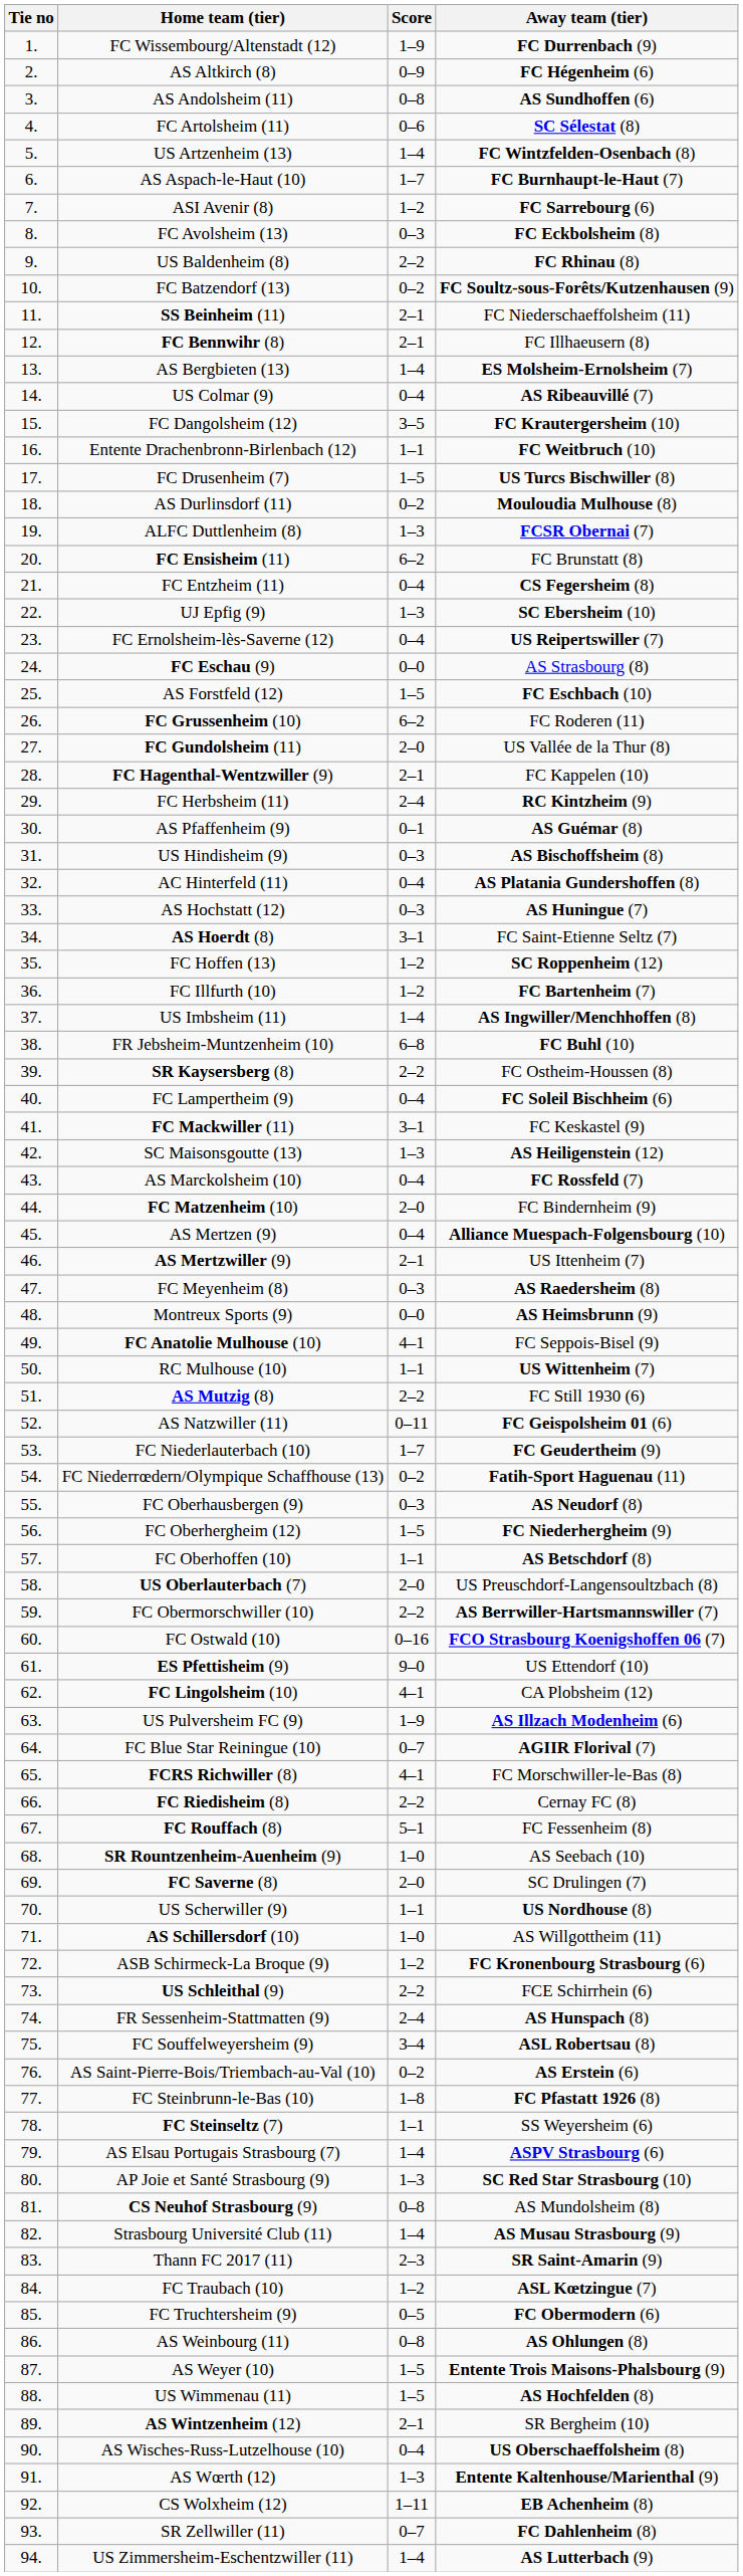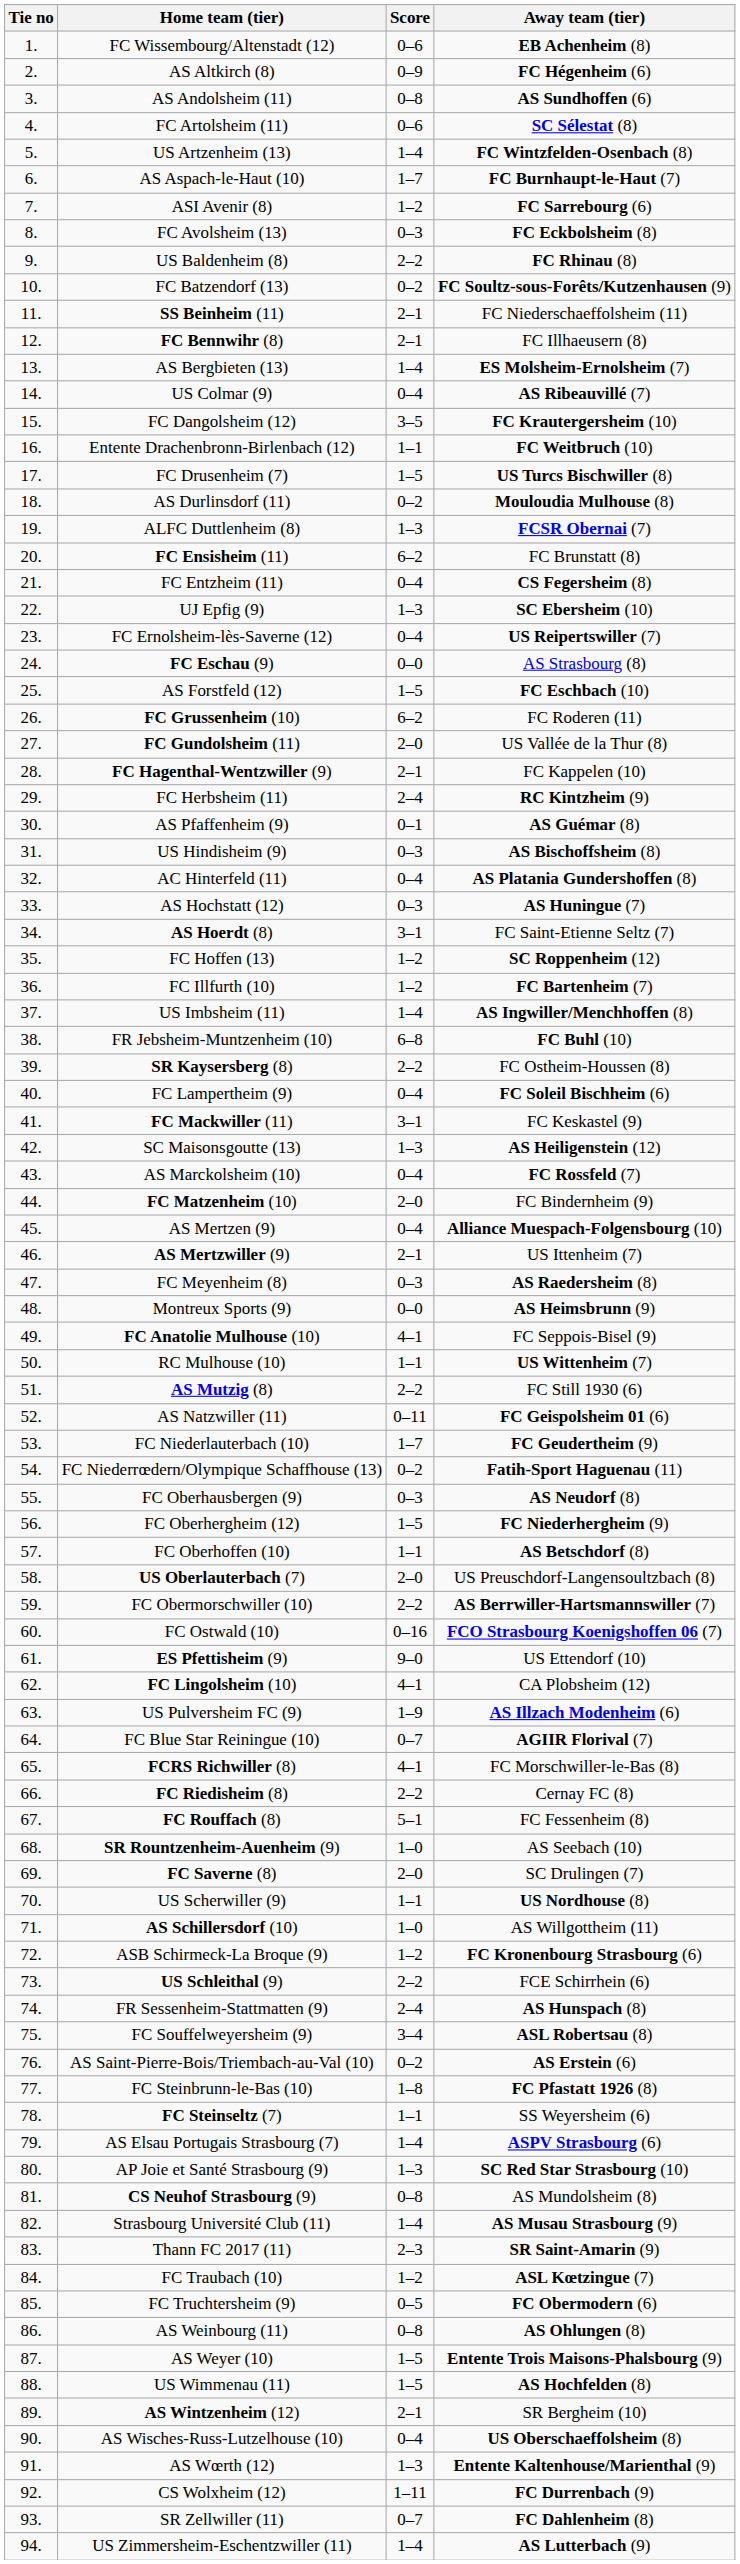 <table class="wikitable" style="text-align: center">
 <tr>
 <th>Tie no</th>
 <th>Home team (tier)</th>
 <th>Score</th>
 <th>Away team (tier)</th>
 </tr>
 <tr>
 <td>1.</td>
 <td>FC Wissembourg/Altenstadt (12)</td>
-<td>1–9</td>
-<td><strong>FC Durrenbach</strong> (9)</td>
+<td>0–6</td>
+<td><strong>EB Achenheim</strong> (8)</td>
 </tr>
 <tr>
 <td>2.</td>
 <td>AS Altkirch (8)</td>
 <td>0–9</td>
 <td><strong>FC Hégenheim</strong> (6)</td>
 </tr>
 <tr>
 <td>3.</td>
 <td>AS Andolsheim (11)</td>
 <td>0–8</td>
 <td><strong>AS Sundhoffen</strong> (6)</td>
 </tr>
 <tr>
 <td>4.</td>
 <td>FC Artolsheim (11)</td>
 <td>0–6</td>
 <td><strong><a href='#'>SC Sélestat</a></strong> (8)</td>
 </tr>
 <tr>
 <td>5.</td>
 <td>US Artzenheim (13)</td>
 <td>1–4</td>
 <td><strong>FC Wintzfelden-Osenbach</strong> (8)</td>
 </tr>
 <tr>
 <td>6.</td>
 <td>AS Aspach-le-Haut (10)</td>
 <td>1–7</td>
 <td><strong>FC Burnhaupt-le-Haut</strong> (7)</td>
 </tr>
 <tr>
 <td>7.</td>
 <td>ASI Avenir (8)</td>
 <td>1–2</td>
 <td><strong>FC Sarrebourg</strong> (6)</td>
 </tr>
 <tr>
 <td>8.</td>
 <td>FC Avolsheim (13)</td>
 <td>0–3</td>
 <td><strong>FC Eckbolsheim</strong> (8)</td>
 </tr>
 <tr>
 <td>9.</td>
 <td>US Baldenheim (8)</td>
 <td>2–2 </td>
 <td><strong>FC Rhinau</strong> (8)</td>
 </tr>
 <tr>
 <td>10.</td>
 <td>FC Batzendorf (13)</td>
 <td>0–2</td>
 <td><strong>FC Soultz-sous-Forêts/Kutzenhausen</strong> (9)</td>
 </tr>
 <tr>
 <td>11.</td>
 <td><strong>SS Beinheim</strong> (11)</td>
 <td>2–1</td>
 <td>FC Niederschaeffolsheim (11)</td>
 </tr>
 <tr>
 <td>12.</td>
 <td><strong>FC Bennwihr</strong> (8)</td>
 <td>2–1</td>
 <td>FC Illhaeusern (8)</td>
 </tr>
 <tr>
 <td>13.</td>
 <td>AS Bergbieten (13)</td>
 <td>1–4</td>
 <td><strong>ES Molsheim-Ernolsheim</strong> (7)</td>
 </tr>
 <tr>
 <td>14.</td>
 <td>US Colmar (9)</td>
 <td>0–4</td>
 <td><strong>AS Ribeauvillé</strong> (7)</td>
 </tr>
 <tr>
 <td>15.</td>
 <td>FC Dangolsheim (12)</td>
 <td>3–5</td>
 <td><strong>FC Krautergersheim</strong> (10)</td>
 </tr>
 <tr>
 <td>16.</td>
 <td>Entente Drachenbronn-Birlenbach (12)</td>
 <td>1–1 </td>
 <td><strong>FC Weitbruch</strong> (10)</td>
 </tr>
 <tr>
 <td>17.</td>
 <td>FC Drusenheim (7)</td>
 <td>1–5</td>
 <td><strong>US Turcs Bischwiller</strong> (8)</td>
 </tr>
 <tr>
 <td>18.</td>
 <td>AS Durlinsdorf (11)</td>
 <td>0–2</td>
 <td><strong>Mouloudia Mulhouse</strong> (8)</td>
 </tr>
 <tr>
 <td>19.</td>
 <td>ALFC Duttlenheim (8)</td>
 <td>1–3</td>
 <td><strong><a href='#'>FCSR Obernai</a></strong> (7)</td>
 </tr>
 <tr>
 <td>20.</td>
 <td><strong>FC Ensisheim</strong> (11)</td>
 <td>6–2</td>
 <td>FC Brunstatt (8)</td>
 </tr>
 <tr>
 <td>21.</td>
 <td>FC Entzheim (11)</td>
 <td>0–4</td>
 <td><strong>CS Fegersheim</strong> (8)</td>
 </tr>
 <tr>
 <td>22.</td>
 <td>UJ Epfig (9)</td>
 <td>1–3</td>
 <td><strong>SC Ebersheim</strong> (10)</td>
 </tr>
 <tr>
 <td>23.</td>
 <td>FC Ernolsheim-lès-Saverne (12)</td>
 <td>0–4</td>
 <td><strong>US Reipertswiller</strong> (7)</td>
 </tr>
 <tr>
 <td>24.</td>
 <td><strong>FC Eschau</strong> (9)</td>
 <td>0–0 </td>
 <td><a href='#'>AS Strasbourg</a> (8)</td>
 </tr>
 <tr>
 <td>25.</td>
 <td>AS Forstfeld (12)</td>
 <td>1–5</td>
 <td><strong>FC Eschbach</strong> (10)</td>
 </tr>
 <tr>
 <td>26.</td>
 <td><strong>FC Grussenheim</strong> (10)</td>
 <td>6–2</td>
 <td>FC Roderen (11)</td>
 </tr>
 <tr>
 <td>27.</td>
 <td><strong>FC Gundolsheim</strong> (11)</td>
 <td>2–0</td>
 <td>US Vallée de la Thur (8)</td>
 </tr>
 <tr>
 <td>28.</td>
 <td><strong>FC Hagenthal-Wentzwiller</strong> (9)</td>
 <td>2–1</td>
 <td>FC Kappelen (10)</td>
 </tr>
 <tr>
 <td>29.</td>
 <td>FC Herbsheim (11)</td>
 <td>2–4</td>
 <td><strong>RC Kintzheim</strong> (9)</td>
 </tr>
 <tr>
 <td>30.</td>
 <td>AS Pfaffenheim (9)</td>
 <td>0–1</td>
 <td><strong>AS Guémar</strong> (8)</td>
 </tr>
 <tr>
 <td>31.</td>
 <td>US Hindisheim (9)</td>
 <td>0–3</td>
 <td><strong>AS Bischoffsheim</strong> (8)</td>
 </tr>
 <tr>
 <td>32.</td>
 <td>AC Hinterfeld (11)</td>
 <td>0–4</td>
 <td><strong>AS Platania Gundershoffen</strong> (8)</td>
 </tr>
 <tr>
 <td>33.</td>
 <td>AS Hochstatt (12)</td>
 <td>0–3</td>
 <td><strong>AS Huningue</strong> (7)</td>
 </tr>
 <tr>
 <td>34.</td>
 <td><strong>AS Hoerdt</strong> (8)</td>
 <td>3–1</td>
 <td>FC Saint-Etienne Seltz (7)</td>
 </tr>
 <tr>
 <td>35.</td>
 <td>FC Hoffen (13)</td>
 <td>1–2</td>
 <td><strong>SC Roppenheim</strong> (12)</td>
 </tr>
 <tr>
 <td>36.</td>
 <td>FC Illfurth (10)</td>
 <td>1–2</td>
 <td><strong>FC Bartenheim</strong> (7)</td>
 </tr>
 <tr>
 <td>37.</td>
 <td>US Imbsheim (11)</td>
 <td>1–4</td>
 <td><strong>AS Ingwiller/Menchhoffen</strong> (8)</td>
 </tr>
 <tr>
 <td>38.</td>
 <td>FR Jebsheim-Muntzenheim (10)</td>
 <td>6–8</td>
 <td><strong>FC Buhl</strong> (10)</td>
 </tr>
 <tr>
 <td>39.</td>
 <td><strong>SR Kaysersberg</strong> (8)</td>
 <td>2–2 </td>
 <td>FC Ostheim-Houssen (8)</td>
 </tr>
 <tr>
 <td>40.</td>
 <td>FC Lampertheim (9)</td>
 <td>0–4</td>
 <td><strong>FC Soleil Bischheim</strong> (6)</td>
 </tr>
 <tr>
 <td>41.</td>
 <td><strong>FC Mackwiller</strong> (11)</td>
 <td>3–1</td>
 <td>FC Keskastel (9)</td>
 </tr>
 <tr>
 <td>42.</td>
 <td>SC Maisonsgoutte (13)</td>
 <td>1–3</td>
 <td><strong>AS Heiligenstein</strong> (12)</td>
 </tr>
 <tr>
 <td>43.</td>
 <td>AS Marckolsheim (10)</td>
 <td>0–4</td>
 <td><strong>FC Rossfeld</strong> (7)</td>
 </tr>
 <tr>
 <td>44.</td>
 <td><strong>FC Matzenheim</strong> (10)</td>
 <td>2–0</td>
 <td>FC Bindernheim (9)</td>
 </tr>
 <tr>
 <td>45.</td>
 <td>AS Mertzen (9)</td>
 <td>0–4</td>
 <td><strong>Alliance Muespach-Folgensbourg</strong> (10)</td>
 </tr>
 <tr>
 <td>46.</td>
 <td><strong>AS Mertzwiller</strong> (9)</td>
 <td>2–1</td>
 <td>US Ittenheim (7)</td>
 </tr>
 <tr>
 <td>47.</td>
 <td>FC Meyenheim (8)</td>
 <td>0–3</td>
 <td><strong>AS Raedersheim</strong> (8)</td>
 </tr>
 <tr>
 <td>48.</td>
 <td>Montreux Sports (9)</td>
 <td>0–0 </td>
 <td><strong>AS Heimsbrunn</strong> (9)</td>
 </tr>
 <tr>
 <td>49.</td>
 <td><strong>FC Anatolie Mulhouse</strong> (10)</td>
 <td>4–1</td>
 <td>FC Seppois-Bisel (9)</td>
 </tr>
 <tr>
 <td>50.</td>
 <td>RC Mulhouse (10)</td>
 <td>1–1 </td>
 <td><strong>US Wittenheim</strong> (7)</td>
 </tr>
 <tr>
 <td>51.</td>
 <td><strong><a href='#'>AS Mutzig</a></strong> (8)</td>
 <td>2–2 </td>
 <td>FC Still 1930 (6)</td>
 </tr>
 <tr>
 <td>52.</td>
 <td>AS Natzwiller (11)</td>
 <td>0–11</td>
 <td><strong>FC Geispolsheim 01</strong> (6)</td>
 </tr>
 <tr>
 <td>53.</td>
 <td>FC Niederlauterbach (10)</td>
 <td>1–7</td>
 <td><strong>FC Geudertheim</strong> (9)</td>
 </tr>
 <tr>
 <td>54.</td>
 <td>FC Niederrœdern/Olympique Schaffhouse (13)</td>
 <td>0–2</td>
 <td><strong>Fatih-Sport Haguenau</strong> (11)</td>
 </tr>
 <tr>
 <td>55.</td>
 <td>FC Oberhausbergen (9)</td>
 <td>0–3</td>
 <td><strong>AS Neudorf</strong> (8)</td>
 </tr>
 <tr>
 <td>56.</td>
 <td>FC Oberhergheim (12)</td>
 <td>1–5</td>
 <td><strong>FC Niederhergheim</strong> (9)</td>
 </tr>
 <tr>
 <td>57.</td>
 <td>FC Oberhoffen (10)</td>
 <td>1–1 </td>
 <td><strong>AS Betschdorf</strong> (8)</td>
 </tr>
 <tr>
 <td>58.</td>
 <td><strong>US Oberlauterbach</strong> (7)</td>
 <td>2–0</td>
 <td>US Preuschdorf-Langensoultzbach (8)</td>
 </tr>
 <tr>
 <td>59.</td>
 <td>FC Obermorschwiller (10)</td>
 <td>2–2 </td>
 <td><strong>AS Berrwiller-Hartsmannswiller</strong> (7)</td>
 </tr>
 <tr>
 <td>60.</td>
 <td>FC Ostwald (10)</td>
 <td>0–16</td>
 <td><strong><a href='#'>FCO Strasbourg Koenigshoffen 06</a></strong> (7)</td>
 </tr>
 <tr>
 <td>61.</td>
 <td><strong>ES Pfettisheim</strong> (9)</td>
 <td>9–0</td>
 <td>US Ettendorf (10)</td>
 </tr>
 <tr>
 <td>62.</td>
 <td><strong>FC Lingolsheim</strong> (10)</td>
 <td>4–1</td>
 <td>CA Plobsheim (12)</td>
 </tr>
 <tr>
 <td>63.</td>
 <td>US Pulversheim FC (9)</td>
 <td>1–9</td>
 <td><strong><a href='#'>AS Illzach Modenheim</a></strong> (6)</td>
 </tr>
 <tr>
 <td>64.</td>
 <td>FC Blue Star Reiningue (10)</td>
 <td>0–7</td>
 <td><strong>AGIIR Florival</strong> (7)</td>
 </tr>
 <tr>
 <td>65.</td>
 <td><strong>FCRS Richwiller</strong> (8)</td>
 <td>4–1</td>
 <td>FC Morschwiller-le-Bas (8)</td>
 </tr>
 <tr>
 <td>66.</td>
 <td><strong>FC Riedisheim</strong> (8)</td>
 <td>2–2 </td>
 <td>Cernay FC (8)</td>
 </tr>
 <tr>
 <td>67.</td>
 <td><strong>FC Rouffach</strong> (8)</td>
 <td>5–1</td>
 <td>FC Fessenheim (8)</td>
 </tr>
 <tr>
 <td>68.</td>
 <td><strong>SR Rountzenheim-Auenheim</strong> (9)</td>
 <td>1–0</td>
 <td>AS Seebach (10)</td>
 </tr>
 <tr>
 <td>69.</td>
 <td><strong>FC Saverne</strong> (8)</td>
 <td>2–0</td>
 <td>SC Drulingen (7)</td>
 </tr>
 <tr>
 <td>70.</td>
 <td>US Scherwiller (9)</td>
 <td>1–1 </td>
 <td><strong>US Nordhouse</strong> (8)</td>
 </tr>
 <tr>
 <td>71.</td>
 <td><strong>AS Schillersdorf</strong> (10)</td>
 <td>1–0</td>
 <td>AS Willgottheim (11)</td>
 </tr>
 <tr>
 <td>72.</td>
 <td>ASB Schirmeck-La Broque (9)</td>
 <td>1–2</td>
 <td><strong>FC Kronenbourg Strasbourg</strong> (6)</td>
 </tr>
 <tr>
 <td>73.</td>
 <td><strong>US Schleithal</strong> (9)</td>
 <td>2–2 </td>
 <td>FCE Schirrhein (6)</td>
 </tr>
 <tr>
 <td>74.</td>
 <td>FR Sessenheim-Stattmatten (9)</td>
 <td>2–4</td>
 <td><strong>AS Hunspach</strong> (8)</td>
 </tr>
 <tr>
 <td>75.</td>
 <td>FC Souffelweyersheim (9)</td>
 <td>3–4</td>
 <td><strong>ASL Robertsau</strong> (8)</td>
 </tr>
 <tr>
 <td>76.</td>
 <td>AS Saint-Pierre-Bois/Triembach-au-Val (10)</td>
 <td>0–2</td>
 <td><strong>AS Erstein</strong> (6)</td>
 </tr>
 <tr>
 <td>77.</td>
 <td>FC Steinbrunn-le-Bas (10)</td>
 <td>1–8</td>
 <td><strong>FC Pfastatt 1926</strong> (8)</td>
 </tr>
 <tr>
 <td>78.</td>
 <td><strong>FC Steinseltz</strong> (7)</td>
 <td>1–1 </td>
 <td>SS Weyersheim (6)</td>
 </tr>
 <tr>
 <td>79.</td>
 <td>AS Elsau Portugais Strasbourg (7)</td>
 <td>1–4</td>
 <td><strong><a href='#'>ASPV Strasbourg</a></strong> (6)</td>
 </tr>
 <tr>
 <td>80.</td>
 <td>AP Joie et Santé Strasbourg (9)</td>
 <td>1–3</td>
 <td><strong>SC Red Star Strasbourg</strong> (10)</td>
 </tr>
 <tr>
 <td>81.</td>
 <td><strong>CS Neuhof Strasbourg</strong> (9)</td>
 <td>0–8</td>
 <td>AS Mundolsheim (8)</td>
 </tr>
 <tr>
 <td>82.</td>
 <td>Strasbourg Université Club (11)</td>
 <td>1–4</td>
 <td><strong>AS Musau Strasbourg</strong> (9)</td>
 </tr>
 <tr>
 <td>83.</td>
 <td>Thann FC 2017 (11)</td>
 <td>2–3</td>
 <td><strong>SR Saint-Amarin</strong> (9)</td>
 </tr>
 <tr>
 <td>84.</td>
 <td>FC Traubach (10)</td>
 <td>1–2</td>
 <td><strong>ASL Kœtzingue</strong> (7)</td>
 </tr>
 <tr>
 <td>85.</td>
 <td>FC Truchtersheim (9)</td>
 <td>0–5</td>
 <td><strong>FC Obermodern</strong> (6)</td>
 </tr>
 <tr>
 <td>86.</td>
 <td>AS Weinbourg (11)</td>
 <td>0–8</td>
 <td><strong>AS Ohlungen</strong> (8)</td>
 </tr>
 <tr>
 <td>87.</td>
 <td>AS Weyer (10)</td>
 <td>1–5</td>
 <td><strong>Entente Trois Maisons-Phalsbourg</strong> (9)</td>
 </tr>
 <tr>
 <td>88.</td>
 <td>US Wimmenau (11)</td>
 <td>1–5</td>
 <td><strong>AS Hochfelden</strong> (8)</td>
 </tr>
 <tr>
 <td>89.</td>
 <td><strong>AS Wintzenheim</strong> (12)</td>
 <td>2–1</td>
 <td>SR Bergheim (10)</td>
 </tr>
 <tr>
 <td>90.</td>
 <td>AS Wisches-Russ-Lutzelhouse (10)</td>
 <td>0–4</td>
 <td><strong>US Oberschaeffolsheim</strong> (8)</td>
 </tr>
 <tr>
 <td>91.</td>
 <td>AS Wœrth (12)</td>
 <td>1–3</td>
 <td><strong>Entente Kaltenhouse/Marienthal</strong> (9)</td>
 </tr>
 <tr>
 <td>92.</td>
 <td>CS Wolxheim (12)</td>
 <td>1–11</td>
-<td><strong>EB Achenheim</strong> (8)</td>
+<td><strong>FC Durrenbach</strong> (9)</td>
 </tr>
 <tr>
 <td>93.</td>
 <td>SR Zellwiller (11)</td>
 <td>0–7</td>
 <td><strong>FC Dahlenheim</strong> (8)</td>
 </tr>
 <tr>
 <td>94.</td>
 <td>US Zimmersheim-Eschentzwiller (11)</td>
 <td>1–4</td>
 <td><strong>AS Lutterbach</strong> (9)</td>
 </tr>
 </table>
